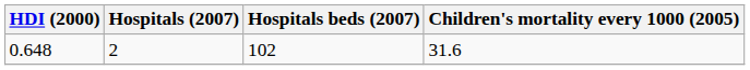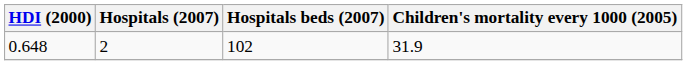 <table class="wikitable" border="1">
 <tr>
 <th><a href='#'>HDI</a> (2000)</th>
 <th>Hospitals (2007)</th>
 <th>Hospitals beds (2007)</th>
 <th>Children's mortality every 1000 (2005)</th>
 </tr>
 <tr>
 <td>0.648</td>
 <td>2</td>
 <td>102</td>
-<td>31.6</td>
+<td>31.9</td>
 </tr>
 <tr>
 </tr>
 </table>
